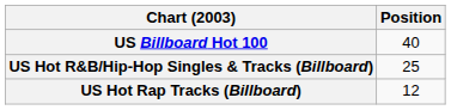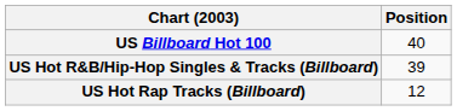 <table class="wikitable sortable plainrowheaders" style="text-align:center">
 <tr>
 <th>Chart (2003)</th>
 <th>Position</th>
 </tr>
 <tr>
 <th scope="row">US <a href='#'><em>Billboard</em> Hot 100</a></th>
 <td>40</td>
 </tr>
 <tr>
 <th scope="row">US Hot R&B/Hip-Hop Singles & Tracks (<em>Billboard</em>)</th>
-<td>25</td>
+<td>39</td>
 </tr>
 <tr>
 <th scope="row">US Hot Rap Tracks (<em>Billboard</em>)</th>
 <td>12</td>
 </tr>
 </table>
